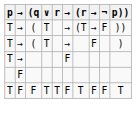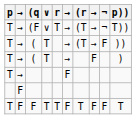 <table class="wikitable" style="margin:1em auto; text-align:center;">
 <tr>
 <th>p</th>
 <th>→</th>
 <th>(q</th>
 <th>∨</th>
 <th>r</th>
 <th>→</th>
 <th>(r</th>
 <th>→</th>
 <th>¬</th>
 <th>p))</th>
+</tr>
+<tr>
+<td>T</td>
+<td>→</td>
+<td>(F</td>
+<td>∨</td>
+<td>T</td>
+<td>→</td>
+<td>(T</td>
+<td>→</td>
+<td>¬</td>
+<td>T))</td>
 </tr>
 <tr>
 <td>T</td>
 <td>→</td>
 <td>(</td>
 <td>T</td>
 <td></td>
 <td>→</td>
 <td>(T</td>
 <td>→</td>
 <td>F</td>
 <td>))</td>
 </tr>
 <tr>
 <td>T</td>
 <td>→</td>
 <td>(</td>
 <td>T</td>
 <td></td>
 <td>→</td>
 <td></td>
 <td>F</td>
 <td></td>
 <td>)</td>
 </tr>
 <tr>
 <td>T</td>
 <td>→</td>
 <td></td>
 <td></td>
 <td></td>
 <td>F</td>
 <td></td>
 <td></td>
 <td></td>
 <td></td>
 </tr>
 <tr>
 <td></td>
 <td>F</td>
 <td></td>
 <td></td>
 <td></td>
 <td></td>
 <td></td>
 <td></td>
 <td></td>
 <td></td>
 </tr>
 <tr>
 <td>T</td>
 <td>F</td>
 <td>F</td>
 <td>T</td>
 <td>T</td>
 <td>F</td>
 <td>T</td>
 <td>F</td>
 <td>F</td>
 <td>T</td>
 </tr>
 </table>
